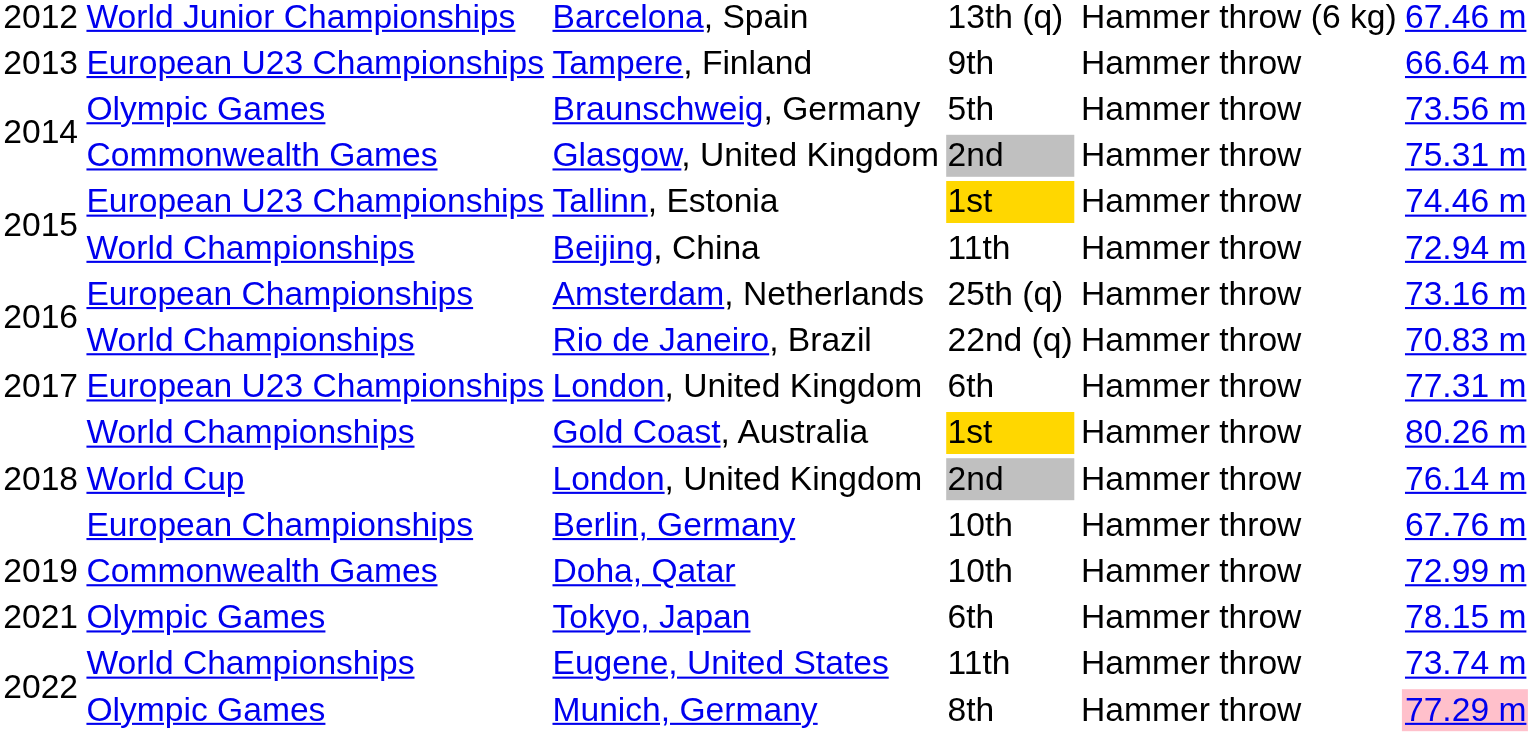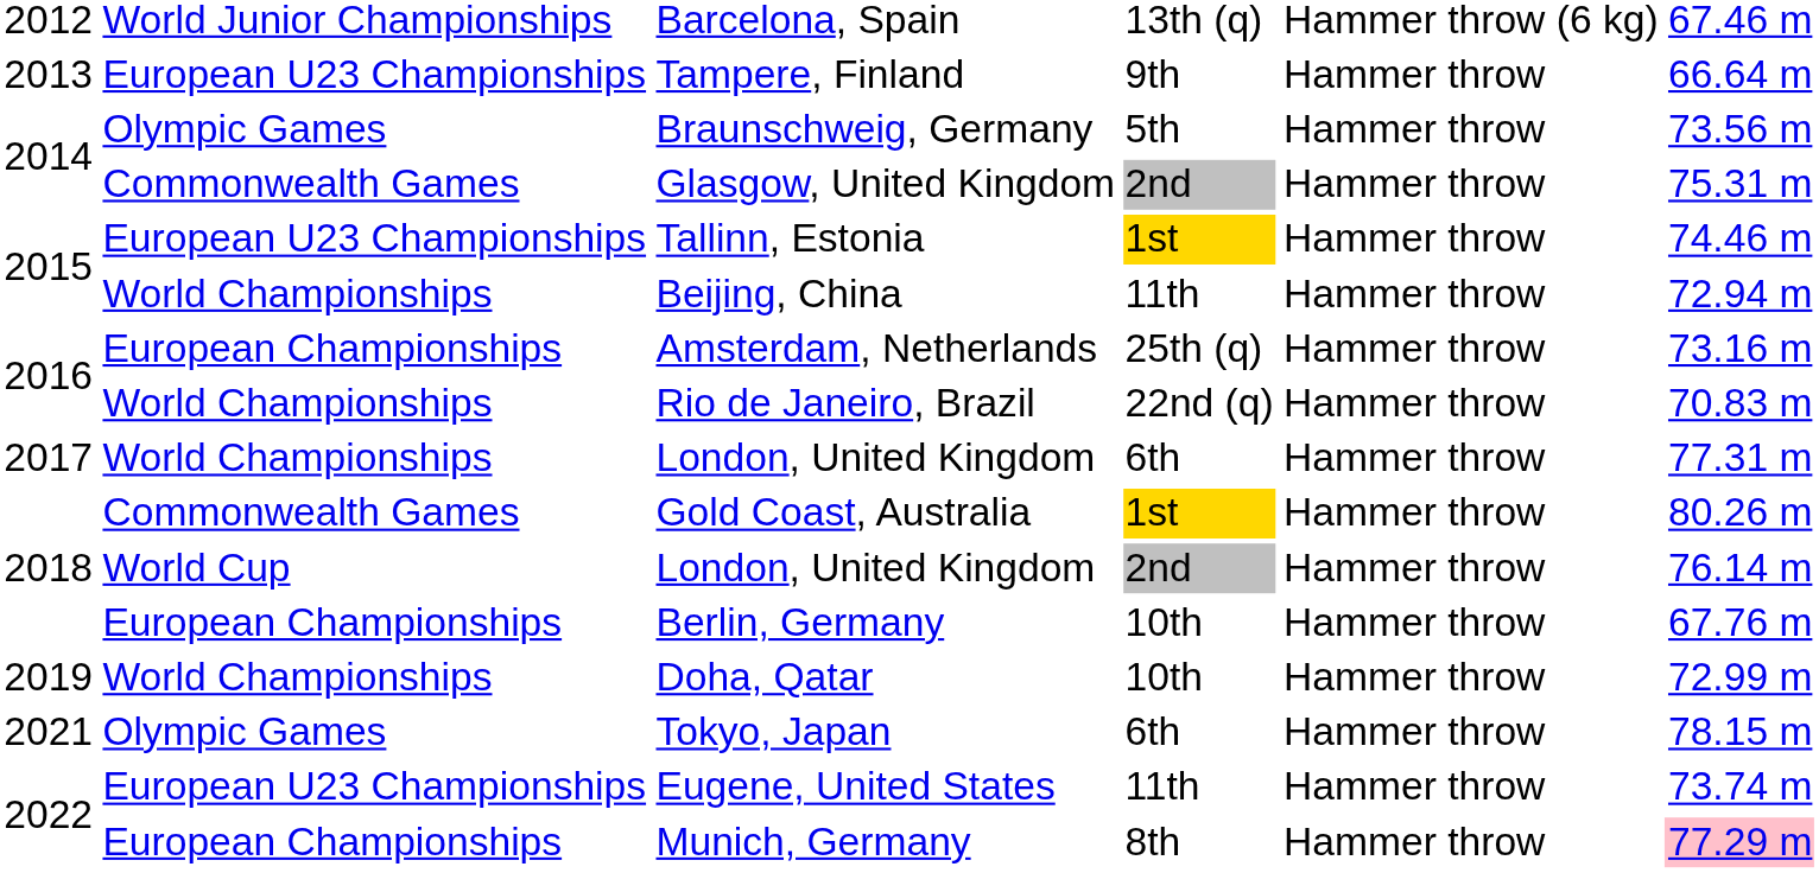 <table>
 <tr>
 <td>2012</td>
 <td><a href='#'>World Junior Championships</a></td>
 <td><a href='#'>Barcelona</a>, Spain</td>
 <td>13th (q)</td>
 <td>Hammer throw (6 kg)</td>
 <td><a href='#'>67.46 m</a></td>
 </tr>
 <tr>
 <td>2013</td>
 <td><a href='#'>European U23 Championships</a></td>
 <td><a href='#'>Tampere</a>, Finland</td>
 <td>9th</td>
 <td>Hammer throw</td>
 <td><a href='#'>66.64 m</a></td>
 </tr>
 <tr>
 <td rowspan=2>2014</td>
 <td><a href='#'>Olympic Games</a></td>
 <td><a href='#'>Braunschweig</a>, Germany</td>
 <td>5th</td>
 <td>Hammer throw</td>
 <td><a href='#'>73.56 m</a></td>
 </tr>
 <tr>
 <td><a href='#'>Commonwealth Games</a></td>
 <td><a href='#'>Glasgow</a>, United Kingdom</td>
 <td bgcolor=silver>2nd</td>
 <td>Hammer throw</td>
 <td><a href='#'>75.31 m</a></td>
 </tr>
 <tr>
 <td rowspan=2>2015</td>
 <td><a href='#'>European U23 Championships</a></td>
 <td><a href='#'>Tallinn</a>, Estonia</td>
 <td bgcolor=gold>1st</td>
 <td>Hammer throw</td>
 <td><a href='#'>74.46 m</a></td>
 </tr>
 <tr>
 <td><a href='#'>World Championships</a></td>
 <td><a href='#'>Beijing</a>, China</td>
 <td>11th</td>
 <td>Hammer throw</td>
 <td><a href='#'>72.94 m</a></td>
 </tr>
 <tr>
 <td rowspan=2>2016</td>
 <td><a href='#'>European Championships</a></td>
 <td><a href='#'>Amsterdam</a>, Netherlands</td>
 <td>25th (q)</td>
 <td>Hammer throw</td>
 <td><a href='#'>73.16 m</a></td>
 </tr>
 <tr>
 <td><a href='#'>World Championships</a></td>
 <td><a href='#'>Rio de Janeiro</a>, Brazil</td>
 <td>22nd (q)</td>
 <td>Hammer throw</td>
 <td><a href='#'>70.83 m</a></td>
 </tr>
 <tr>
 <td>2017</td>
-<td><a href='#'>European U23 Championships</a></td>
+<td><a href='#'>World Championships</a></td>
 <td><a href='#'>London</a>, United Kingdom</td>
 <td>6th</td>
 <td>Hammer throw</td>
 <td><a href='#'>77.31 m</a></td>
 </tr>
 <tr>
 <td rowspan=3>2018</td>
-<td><a href='#'>World Championships</a></td>
+<td><a href='#'>Commonwealth Games</a></td>
 <td><a href='#'>Gold Coast</a>, Australia</td>
 <td bgcolor=gold>1st</td>
 <td>Hammer throw</td>
 <td><a href='#'>80.26 m</a>  </td>
 </tr>
 <tr>
 <td><a href='#'>World Cup</a></td>
 <td><a href='#'>London</a>, United Kingdom</td>
 <td bgcolor=silver>2nd</td>
 <td>Hammer throw</td>
 <td><a href='#'>76.14 m</a></td>
 </tr>
 <tr>
 <td><a href='#'>European Championships</a></td>
 <td><a href='#'>Berlin, Germany</a></td>
 <td>10th</td>
 <td>Hammer throw</td>
 <td><a href='#'>67.76 m</a></td>
 </tr>
 <tr>
 <td>2019</td>
-<td><a href='#'>Commonwealth Games</a></td>
+<td><a href='#'>World Championships</a></td>
 <td><a href='#'>Doha, Qatar</a></td>
 <td>10th</td>
 <td>Hammer throw</td>
 <td><a href='#'>72.99 m</a></td>
 </tr>
 <tr>
 <td>2021</td>
 <td><a href='#'>Olympic Games</a></td>
 <td><a href='#'>Tokyo, Japan</a></td>
 <td>6th</td>
 <td>Hammer throw</td>
 <td><a href='#'>78.15 m</a></td>
 </tr>
 <tr>
 <td rowspan=2>2022</td>
-<td><a href='#'>World Championships</a></td>
+<td><a href='#'>European U23 Championships</a></td>
 <td><a href='#'>Eugene, United States</a></td>
 <td>11th</td>
 <td>Hammer throw</td>
 <td><a href='#'>73.74 m</a></td>
 </tr>
 <tr>
-<td><a href='#'>Olympic Games</a></td>
+<td><a href='#'>European Championships</a></td>
 <td><a href='#'>Munich, Germany</a></td>
 <td>8th</td>
 <td>Hammer throw</td>
 <td style="background: pink;"><a href='#'>77.29 m</a></td>
 </tr>
 </table>
